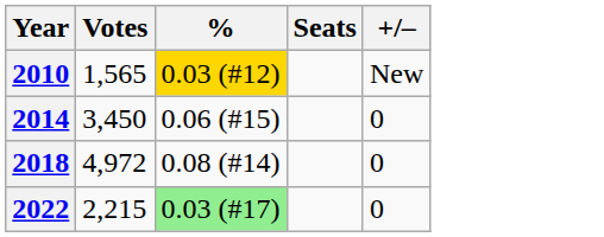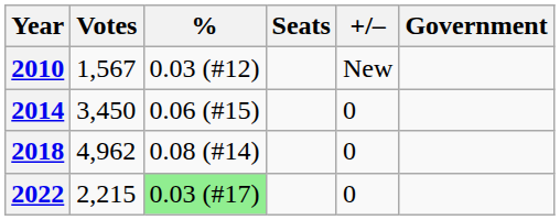 <table class="wikitable">
 <tr>
 <th>Year</th>
 <th>Votes</th>
 <th>%</th>
 <th>Seats</th>
 <th>+/–</th>
+<th>Government</th>
 </tr>
 <tr>
 <th><a href='#'>2010</a></th>
-<td>1,565</td>
-<td style="background: gold;">0.03 (#12)</td>
+<td>1,567</td>
+<td>0.03 (#12)</td>
 <td></td>
 <td>New</td>
+<td></td>
 </tr>
 <tr>
 <th><a href='#'>2014</a></th>
 <td>3,450</td>
 <td>0.06 (#15)</td>
 <td></td>
 <td> 0</td>
+<td></td>
 </tr>
 <tr>
 <th><a href='#'>2018</a></th>
-<td>4,972</td>
+<td>4,962</td>
 <td>0.08 (#14)</td>
 <td></td>
 <td> 0</td>
+<td></td>
 </tr>
 <tr>
 <th><a href='#'>2022</a></th>
 <td>2,215</td>
 <td style="background: lightgreen;">0.03 (#17)</td>
 <td></td>
 <td> 0</td>
+<td></td>
 </tr>
 </table>
